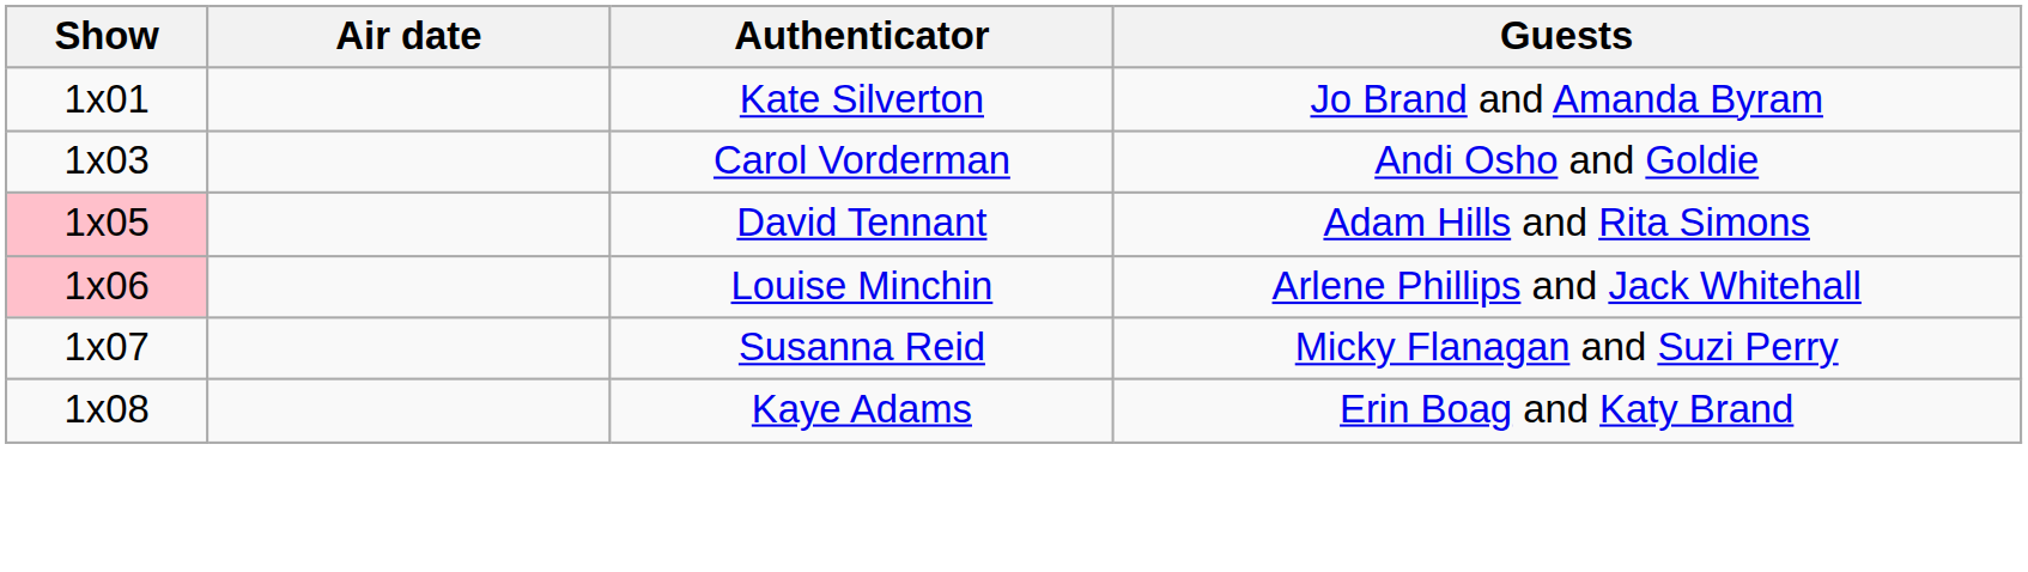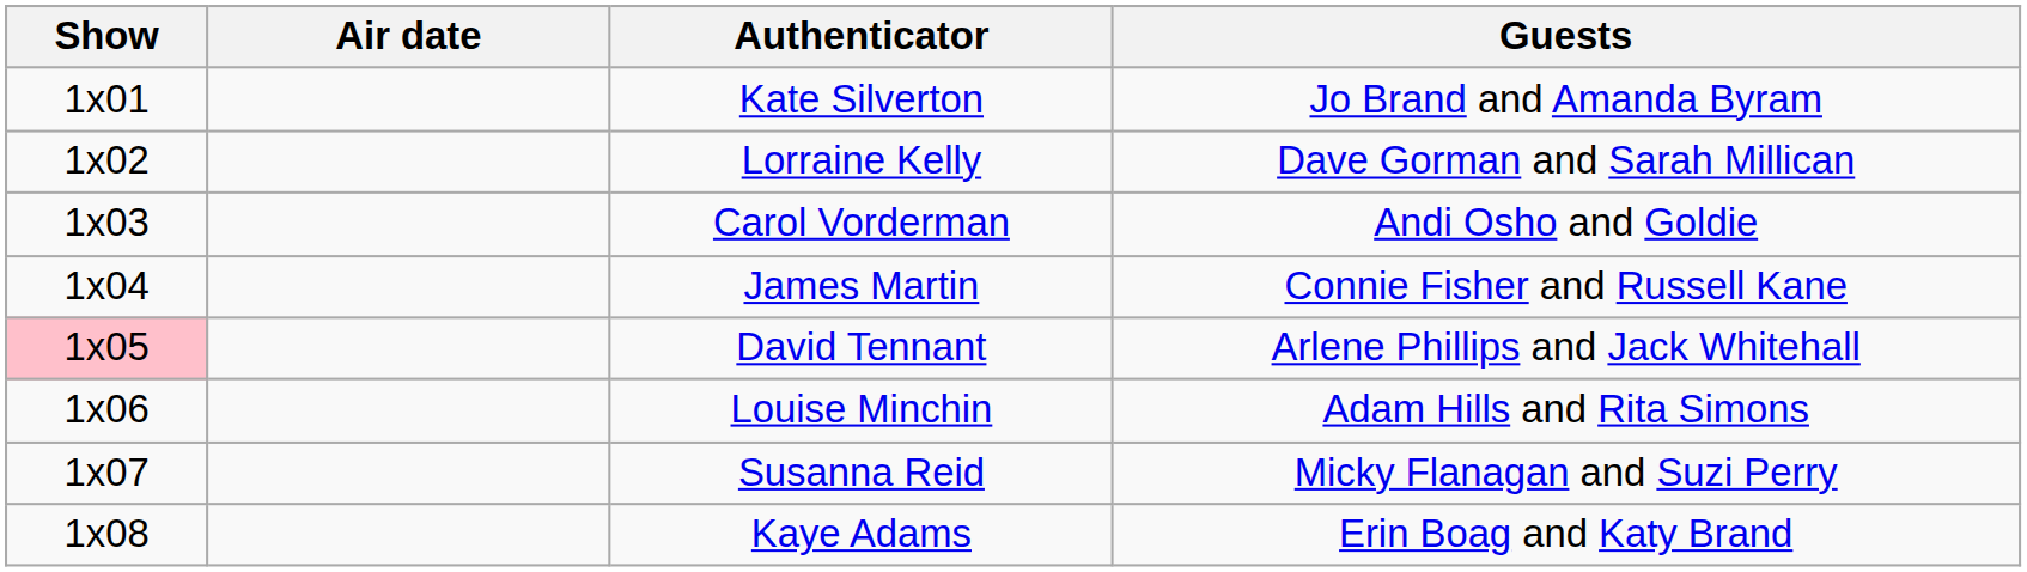 <table class="wikitable" width="65%" style="text-align:center;">
 <tr>
 <th width="10%">Show</th>
 <th width="20%">Air date</th>
 <th width="25%">Authenticator</th>
 <th width="45%">Guests</th>
 </tr>
 <tr>
 <td>1x01</td>
 <td></td>
 <td><a href='#'>Kate Silverton</a></td>
 <td><a href='#'>Jo Brand</a> and <a href='#'>Amanda Byram</a></td>
 </tr>
 <tr>
+<td>1x02</td>
+<td></td>
+<td><a href='#'>Lorraine Kelly</a></td>
+<td><a href='#'>Dave Gorman</a> and <a href='#'>Sarah Millican</a></td>
+</tr>
+<tr>
 <td>1x03</td>
 <td></td>
 <td><a href='#'>Carol Vorderman</a></td>
 <td><a href='#'>Andi Osho</a> and <a href='#'>Goldie</a></td>
 </tr>
 <tr>
+<td>1x04</td>
+<td></td>
+<td><a href='#'>James Martin</a></td>
+<td><a href='#'>Connie Fisher</a> and <a href='#'>Russell Kane</a></td>
+</tr>
+<tr>
 <td style="background: pink;">1x05</td>
 <td></td>
 <td><a href='#'>David Tennant</a></td>
-<td><a href='#'>Adam Hills</a> and <a href='#'>Rita Simons</a></td>
+<td><a href='#'>Arlene Phillips</a> and <a href='#'>Jack Whitehall</a></td>
 </tr>
 <tr>
-<td style="background: pink;">1x06</td>
+<td>1x06</td>
 <td></td>
 <td><a href='#'>Louise Minchin</a></td>
-<td><a href='#'>Arlene Phillips</a> and <a href='#'>Jack Whitehall</a></td>
+<td><a href='#'>Adam Hills</a> and <a href='#'>Rita Simons</a></td>
 </tr>
 <tr>
 <td>1x07</td>
 <td></td>
 <td><a href='#'>Susanna Reid</a></td>
 <td><a href='#'>Micky Flanagan</a> and <a href='#'>Suzi Perry</a></td>
 </tr>
 <tr>
 <td>1x08</td>
 <td></td>
 <td><a href='#'>Kaye Adams</a></td>
 <td><a href='#'>Erin Boag</a> and <a href='#'>Katy Brand</a></td>
 </tr>
 </table>
